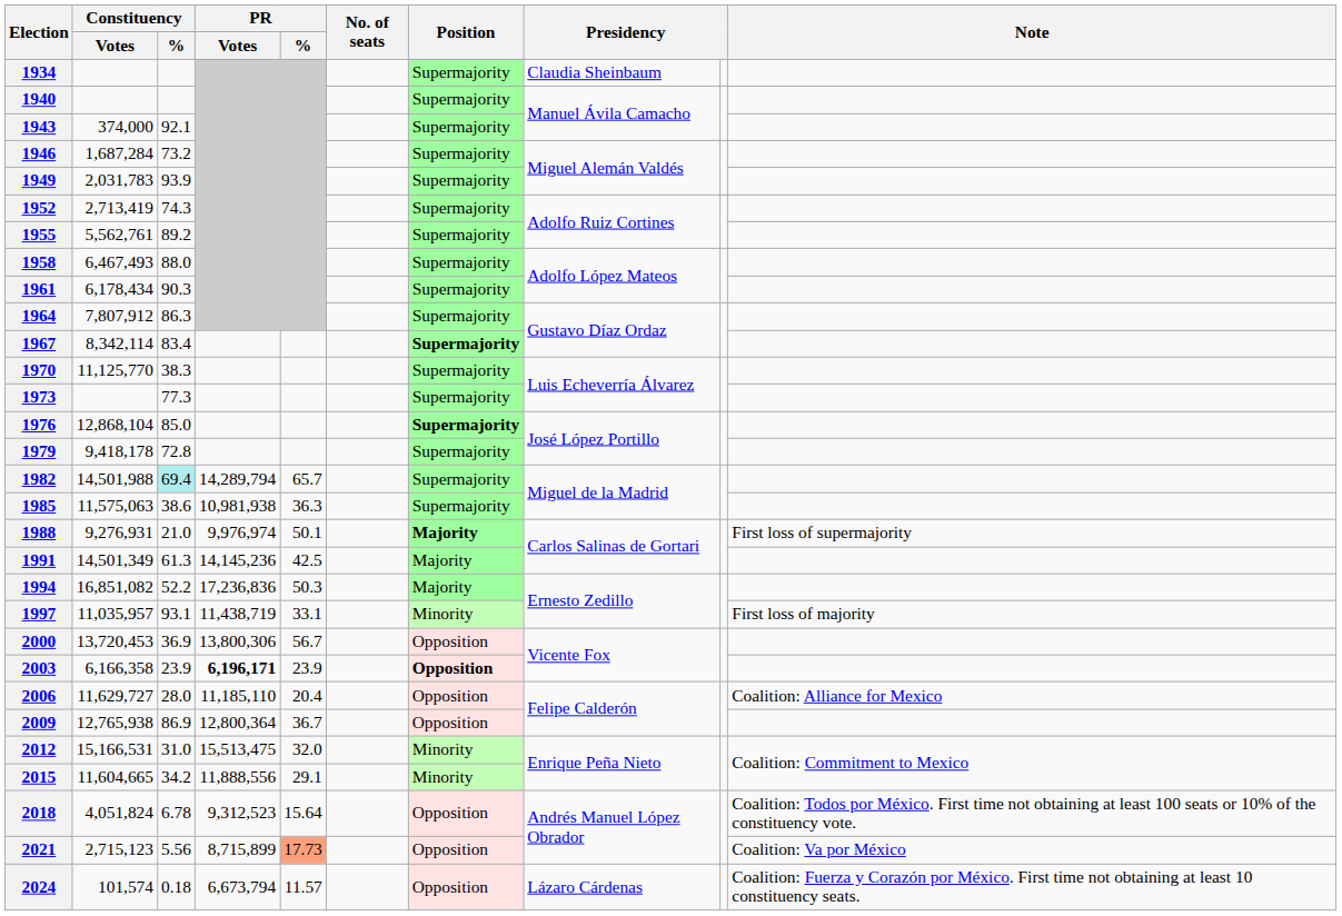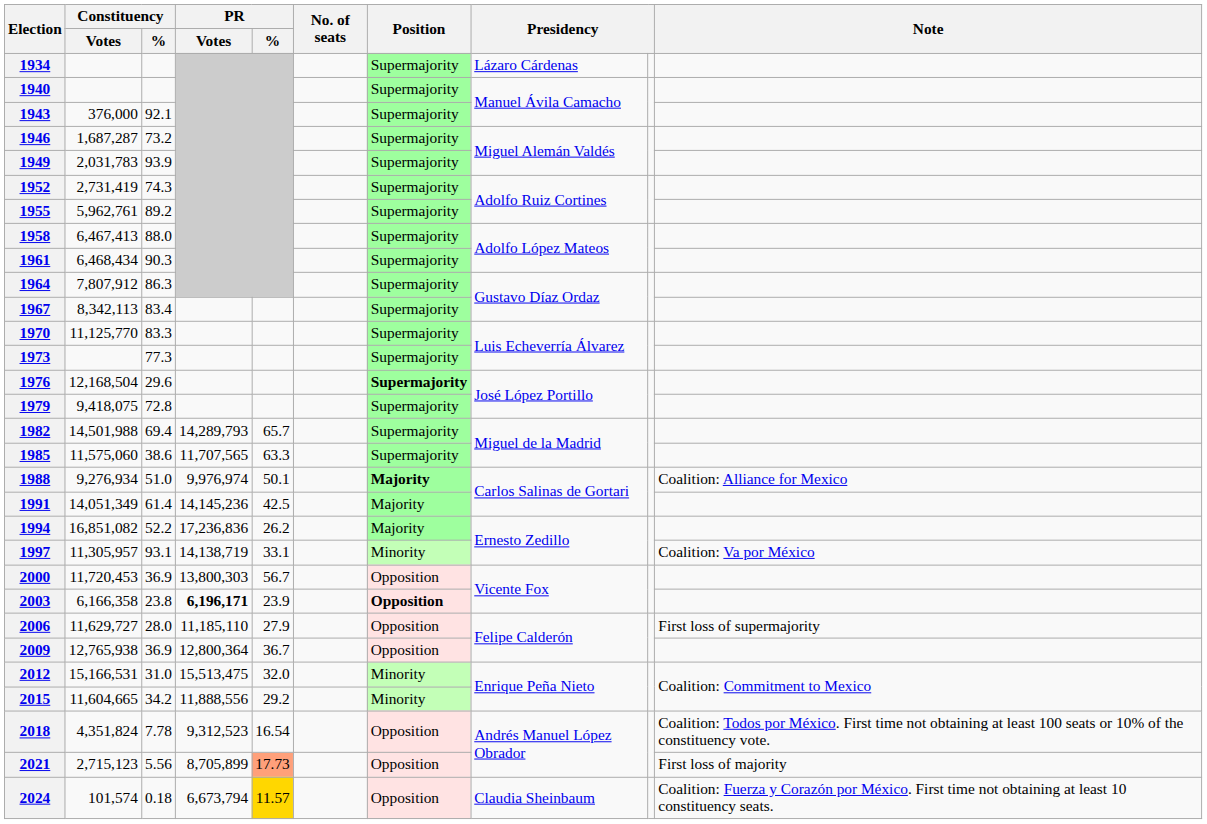 <table class="wikitable">
 <tr>
 <th rowspan="2">Election</th>
 <th colspan="2">Constituency</th>
 <th colspan="2">PR</th>
 <th rowspan="2">No. of seats</th>
 <th rowspan="2">Position</th>
 <th colspan="2" rowspan="2">Presidency</th>
 <th rowspan="2">Note</th>
 </tr>
 <tr>
 <th>Votes</th>
 <th>%</th>
 <th>Votes</th>
 <th>%</th>
 </tr>
 <tr>
 <th><a href='#'>1934</a></th>
 <td></td>
 <td></td>
 <td colspan="2" rowspan="10" bgcolor="#cccccc"></td>
 <td></td>
 <td bgcolor="#9eff9e">Supermajority</td>
-<td><a href='#'>Claudia Sheinbaum</a></td>
+<td><a href='#'>Lázaro Cárdenas</a></td>
 <td></td>
 <td></td>
 </tr>
 <tr>
 <th><a href='#'>1940</a></th>
 <td></td>
 <td></td>
 <td></td>
 <td bgcolor="#9eff9e">Supermajority</td>
 <td rowspan="2"><a href='#'>Manuel Ávila Camacho</a></td>
 <td rowspan="2"></td>
 <td></td>
 </tr>
 <tr>
 <th><a href='#'>1943</a></th>
-<td style="text-align:right">374,000</td>
+<td style="text-align:right">376,000</td>
 <td style="text-align:right">92.1</td>
 <td></td>
 <td bgcolor="#9eff9e">Supermajority</td>
 <td></td>
 </tr>
 <tr>
 <th><a href='#'>1946</a></th>
-<td style="text-align:right">1,687,284</td>
+<td style="text-align:right">1,687,287</td>
 <td style="text-align:right">73.2</td>
 <td></td>
 <td bgcolor="#9eff9e">Supermajority</td>
 <td rowspan="2"><a href='#'>Miguel Alemán Valdés</a></td>
 <td rowspan="2"></td>
 <td></td>
 </tr>
 <tr>
 <th><a href='#'>1949</a></th>
 <td style="text-align:right">2,031,783</td>
 <td style="text-align:right">93.9</td>
 <td></td>
 <td bgcolor="#9eff9e">Supermajority</td>
 <td></td>
 </tr>
 <tr>
 <th><a href='#'>1952</a></th>
-<td style="text-align:right">2,713,419</td>
+<td style="text-align:right">2,731,419</td>
 <td style="text-align:right">74.3</td>
 <td></td>
 <td bgcolor="#9eff9e">Supermajority</td>
 <td rowspan="2"><a href='#'>Adolfo Ruiz Cortines</a></td>
 <td rowspan="2"></td>
 <td></td>
 </tr>
 <tr>
 <th><a href='#'>1955</a></th>
-<td style="text-align:right">5,562,761</td>
+<td style="text-align:right">5,962,761</td>
 <td style="text-align:right">89.2</td>
 <td></td>
 <td bgcolor="#9eff9e">Supermajority</td>
 <td></td>
 </tr>
 <tr>
 <th><a href='#'>1958</a></th>
-<td style="text-align:right">6,467,493</td>
+<td style="text-align:right">6,467,413</td>
 <td style="text-align:right">88.0</td>
 <td></td>
 <td bgcolor="#9eff9e">Supermajority</td>
 <td rowspan="2"><a href='#'>Adolfo López Mateos</a></td>
 <td rowspan="2"></td>
 <td></td>
 </tr>
 <tr>
 <th><a href='#'>1961</a></th>
-<td style="text-align:right">6,178,434</td>
+<td style="text-align:right">6,468,434</td>
 <td style="text-align:right">90.3</td>
 <td></td>
 <td bgcolor="#9eff9e">Supermajority</td>
 <td></td>
 </tr>
 <tr>
 <th><a href='#'>1964</a></th>
 <td style="text-align:right">7,807,912</td>
 <td style="text-align:right">86.3</td>
 <td></td>
 <td bgcolor="#9eff9e">Supermajority</td>
 <td rowspan="2"><a href='#'>Gustavo Díaz Ordaz</a></td>
 <td rowspan="2"></td>
 <td></td>
 </tr>
 <tr>
 <th><a href='#'>1967</a></th>
-<td style="text-align:right">8,342,114</td>
+<td style="text-align:right">8,342,113</td>
 <td style="text-align:right">83.4</td>
 <td></td>
 <td></td>
 <td></td>
-<td bgcolor="#9eff9e"><strong>Supermajority</strong></td>
+<td bgcolor="#9eff9e">Supermajority</td>
 <td></td>
 </tr>
 <tr>
 <th><a href='#'>1970</a></th>
 <td style="text-align:right">11,125,770</td>
-<td style="text-align:right">38.3</td>
+<td style="text-align:right">83.3</td>
 <td></td>
 <td></td>
 <td></td>
 <td bgcolor="#9eff9e">Supermajority</td>
 <td rowspan="2"><a href='#'>Luis Echeverría Álvarez</a></td>
 <td rowspan="2"></td>
 <td></td>
 </tr>
 <tr>
 <th><a href='#'>1973</a></th>
 <td></td>
 <td style="text-align:right">77.3</td>
 <td></td>
 <td></td>
 <td></td>
 <td bgcolor="#9eff9e">Supermajority</td>
 <td></td>
 </tr>
 <tr>
 <th><a href='#'>1976</a></th>
-<td style="text-align:right">12,868,104</td>
-<td style="text-align:right">85.0</td>
+<td style="text-align:right">12,168,504</td>
+<td style="text-align:right">29.6</td>
 <td></td>
 <td></td>
 <td></td>
 <td bgcolor="#9eff9e"><strong>Supermajority</strong></td>
 <td rowspan="2"><a href='#'>José López Portillo</a></td>
 <td rowspan="2"></td>
 <td></td>
 </tr>
 <tr>
 <th><a href='#'>1979</a></th>
-<td style="text-align:right">9,418,178</td>
+<td style="text-align:right">9,418,075</td>
 <td style="text-align:right">72.8</td>
 <td></td>
 <td></td>
 <td></td>
 <td bgcolor="#9eff9e">Supermajority</td>
 <td></td>
 </tr>
 <tr>
 <th><a href='#'>1982</a></th>
 <td style="text-align:right">14,501,988</td>
-<td style="background: paleturquoise; text-align:right">69.4</td>
-<td style="text-align:right">14,289,794</td>
+<td style="text-align:right">69.4</td>
+<td style="text-align:right">14,289,793</td>
 <td style="text-align:right">65.7</td>
 <td></td>
 <td bgcolor="#9eff9e">Supermajority</td>
 <td rowspan="2"><a href='#'>Miguel de la Madrid</a></td>
 <td rowspan="2"></td>
 <td></td>
 </tr>
 <tr>
 <th><a href='#'>1985</a></th>
-<td style="text-align:right">11,575,063</td>
+<td style="text-align:right">11,575,060</td>
 <td style="text-align:right">38.6</td>
-<td style="text-align:right">10,981,938</td>
-<td style="text-align:right">36.3</td>
+<td style="text-align:right">11,707,565</td>
+<td style="text-align:right">63.3</td>
 <td></td>
 <td bgcolor="#9eff9e">Supermajority</td>
 <td></td>
 </tr>
 <tr>
 <th><a href='#'>1988</a></th>
-<td style="text-align:right">9,276,931</td>
-<td style="text-align:right">21.0</td>
+<td style="text-align:right">9,276,934</td>
+<td style="text-align:right">51.0</td>
 <td style="text-align:right">9,976,974</td>
 <td style="text-align:right">50.1</td>
 <td></td>
 <td bgcolor="#9eff9e"><strong>Majority</strong></td>
 <td rowspan="2"><a href='#'>Carlos Salinas de Gortari</a></td>
 <td rowspan="2"></td>
-<td>First loss of supermajority</td>
+<td>Coalition: <a href='#'>Alliance for Mexico</a></td>
 </tr>
 <tr>
 <th><a href='#'>1991</a></th>
-<td style="text-align:right">14,501,349</td>
-<td style="text-align:right">61.3</td>
+<td style="text-align:right">14,051,349</td>
+<td style="text-align:right">61.4</td>
 <td style="text-align:right">14,145,236</td>
 <td style="text-align:right">42.5</td>
 <td></td>
 <td bgcolor="#9eff9e">Majority</td>
 <td></td>
 </tr>
 <tr>
 <th><a href='#'>1994</a></th>
 <td style="text-align:right">16,851,082</td>
 <td style="text-align:right">52.2</td>
 <td style="text-align:right">17,236,836</td>
-<td style="text-align:right">50.3</td>
+<td style="text-align:right">26.2</td>
 <td></td>
 <td bgcolor="#9eff9e">Majority</td>
 <td rowspan="2"><a href='#'>Ernesto Zedillo</a></td>
 <td rowspan="2"></td>
 <td></td>
 </tr>
 <tr>
 <th><a href='#'>1997</a></th>
-<td style="text-align:right">11,035,957</td>
+<td style="text-align:right">11,305,957</td>
 <td style="text-align:right">93.1</td>
-<td style="text-align:right">11,438,719</td>
+<td style="text-align:right">14,138,719</td>
 <td style="text-align:right">33.1</td>
 <td></td>
 <td bgcolor="#c3ffb7">Minority</td>
-<td>First loss of majority</td>
+<td>Coalition: <a href='#'>Va por México</a></td>
 </tr>
 <tr>
 <th><a href='#'>2000</a></th>
-<td style="text-align:right">13,720,453</td>
+<td style="text-align:right">11,720,453</td>
 <td style="text-align:right">36.9</td>
-<td style="text-align:right">13,800,306</td>
+<td style="text-align:right">13,800,303</td>
 <td style="text-align:right">56.7</td>
 <td></td>
 <td bgcolor="#ffe3e3">Opposition</td>
 <td rowspan="2"><a href='#'>Vicente Fox</a></td>
 <td rowspan="2"></td>
 <td></td>
 </tr>
 <tr>
 <th><a href='#'>2003</a></th>
 <td style="text-align:right">6,166,358</td>
-<td style="text-align:right">23.9</td>
+<td style="text-align:right">23.8</td>
 <td style="text-align:right"><strong>6,196,171</strong></td>
 <td style="text-align:right">23.9</td>
 <td></td>
 <td bgcolor="#ffe3e3"><strong>Opposition</strong></td>
 <td></td>
 </tr>
 <tr>
 <th><a href='#'>2006</a></th>
 <td style="text-align:right">11,629,727</td>
 <td style="text-align:right">28.0</td>
 <td style="text-align:right">11,185,110</td>
-<td style="text-align:right">20.4</td>
+<td style="text-align:right">27.9</td>
 <td></td>
 <td bgcolor="#ffe3e3">Opposition</td>
 <td rowspan="2"><a href='#'>Felipe Calderón</a></td>
 <td rowspan="2"></td>
-<td>Coalition: <a href='#'>Alliance for Mexico</a></td>
+<td>First loss of supermajority</td>
 </tr>
 <tr>
 <th><a href='#'>2009</a></th>
 <td style="text-align:right">12,765,938</td>
-<td style="text-align:right">86.9</td>
+<td style="text-align:right">36.9</td>
 <td style="text-align:right">12,800,364</td>
 <td style="text-align:right">36.7</td>
 <td></td>
 <td bgcolor="#ffe3e3">Opposition</td>
 <td></td>
 </tr>
 <tr>
 <th><a href='#'>2012</a></th>
 <td style="text-align:right">15,166,531</td>
 <td style="text-align:right">31.0</td>
 <td style="text-align:right">15,513,475</td>
 <td style="text-align:right">32.0</td>
 <td></td>
 <td bgcolor="#c3ffb7">Minority</td>
 <td rowspan="2"><a href='#'>Enrique Peña Nieto</a></td>
 <td rowspan="2"></td>
 <td rowspan="2">Coalition: <a href='#'>Commitment to Mexico</a></td>
 </tr>
 <tr>
 <th><a href='#'>2015</a></th>
 <td style="text-align:right">11,604,665</td>
 <td style="text-align:right">34.2</td>
 <td style="text-align:right">11,888,556</td>
-<td style="text-align:right">29.1</td>
+<td style="text-align:right">29.2</td>
 <td></td>
 <td bgcolor="#c3ffb7">Minority</td>
 </tr>
 <tr>
 <th><a href='#'>2018</a></th>
-<td style="text-align:right">4,051,824</td>
-<td style="text-align:right">6.78</td>
+<td style="text-align:right">4,351,824</td>
+<td style="text-align:right">7.78</td>
 <td style="text-align:right">9,312,523</td>
-<td style="text-align:right">15.64</td>
+<td style="text-align:right">16.54</td>
 <td></td>
 <td bgcolor="#ffe3e3">Opposition</td>
 <td rowspan="2"><a href='#'>Andrés Manuel López Obrador</a></td>
 <td rowspan="2"></td>
 <td>Coalition: <a href='#'>Todos por México</a>. First time not obtaining at least 100 seats or 10% of the constituency vote.</td>
 </tr>
 <tr>
 <th><a href='#'>2021</a></th>
 <td style="text-align:right">2,715,123</td>
 <td style="text-align:right">5.56</td>
-<td style="text-align:right">8,715,899</td>
+<td style="text-align:right">8,705,899</td>
 <td style="background: lightsalmon; text-align:right">17.73</td>
 <td></td>
 <td bgcolor="#ffe3e3">Opposition</td>
-<td>Coalition: <a href='#'>Va por México</a></td>
+<td>First loss of majority</td>
 </tr>
 <tr>
 <th><a href='#'>2024</a></th>
 <td style="text-align:right">101,574</td>
 <td style="text-align:right">0.18</td>
 <td style="text-align:right">6,673,794</td>
-<td style="text-align:right">11.57</td>
+<td style="background: gold; text-align:right">11.57</td>
 <td></td>
 <td bgcolor="#ffe3e3">Opposition</td>
-<td><a href='#'>Lázaro Cárdenas</a></td>
+<td><a href='#'>Claudia Sheinbaum</a></td>
 <td></td>
 <td>Coalition: <a href='#'>Fuerza y Corazón por México</a>. First time not obtaining at least 10 constituency seats.</td>
 </tr>
 </table>
